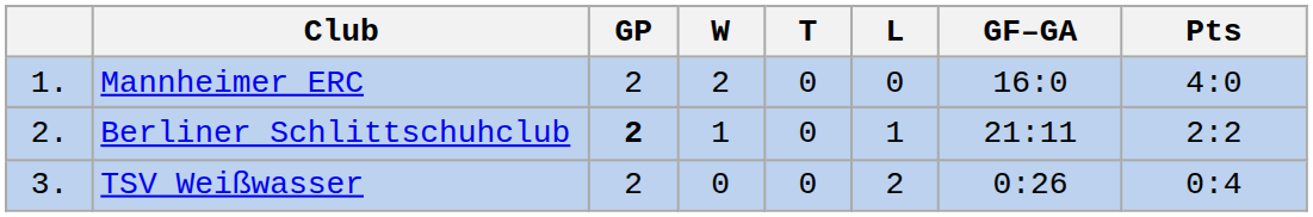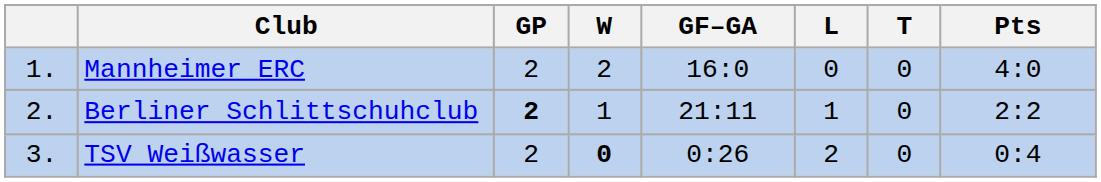 <table class="wikitable">
 <tr>
 <th width="30"></th>
 <th width="200">Club</th>
 <th width="30">GP</th>
 <th width="30">W</th>
+<th width="70">GF–GA</th>
+<th width="30">L</th>
 <th width="30">T</th>
-<th width="30">L</th>
-<th width="70">GF–GA</th>
 <th width="70">Pts</th>
 </tr>
 <tr bgcolor="#BCD2EE" align="center">
 <td>1.</td>
 <td align="left"><a href='#'>Mannheimer ERC</a></td>
 <td>2</td>
 <td>2</td>
+<td>16:0</td>
 <td>0</td>
 <td>0</td>
-<td>16:0</td>
 <td>4:0</td>
 </tr>
 <tr bgcolor=#BCD2EE align="center">
 <td>2.</td>
 <td align="left"><a href='#'>Berliner Schlittschuhclub</a></td>
 <td><strong>2</strong></td>
 <td>1</td>
+<td>21:11</td>
+<td>1</td>
 <td>0</td>
-<td>1</td>
-<td>21:11</td>
 <td>2:2</td>
 </tr>
 <tr bgcolor=#BCD2EE align="center">
 <td>3.</td>
 <td align="left"><a href='#'>TSV Weißwasser</a></td>
 <td>2</td>
+<td><strong>0</strong></td>
+<td>0:26</td>
+<td>2</td>
 <td>0</td>
-<td>0</td>
-<td>2</td>
-<td>0:26</td>
 <td>0:4</td>
 </tr>
 </table>
